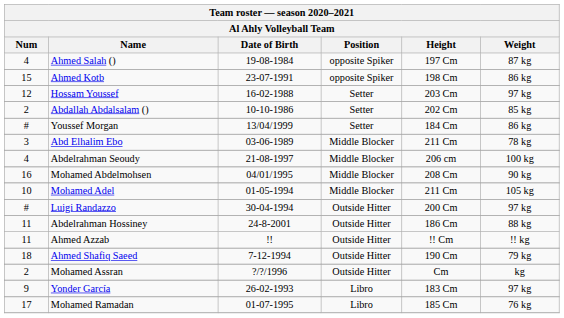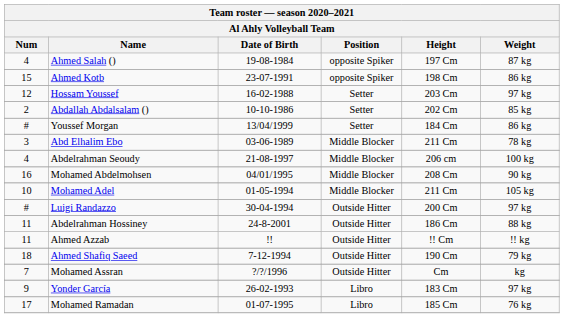 <table class="wikitable sortable" style="font-size:100%; text-align:center;">
 <tr>
 <th colspan=6>Team roster — season 2020–2021</th>
 </tr>
 <tr>
 <th colspan=6>Al Ahly Volleyball Team</th>
 </tr>
 <tr>
 <th style="width:5em">Num</th>
 <th style="width:23em">Name</th>
 <th style="width:13em">Date of Birth</th>
 <th style="width:10em">Position</th>
 <th style="width:10em">Height</th>
 <th style="width:10em">Weight</th>
 </tr>
 <tr>
 <td>4</td>
 <td align=left> <a href='#'>Ahmed Salah</a> ()</td>
 <td>19-08-1984</td>
 <td>opposite Spiker</td>
 <td>197 Cm</td>
 <td>87 kg</td>
 </tr>
 <tr>
 </tr>
 <tr>
 <td>15</td>
 <td align=left> <a href='#'>Ahmed Kotb</a></td>
 <td>23-07-1991</td>
 <td>opposite Spiker</td>
 <td>198 Cm</td>
 <td>86 kg</td>
 </tr>
 <tr>
 </tr>
 <tr>
 <td>12</td>
 <td align=left> <a href='#'>Hossam Youssef</a></td>
 <td>16-02-1988</td>
 <td>Setter</td>
 <td>203 Cm</td>
 <td>97 kg</td>
 </tr>
 <tr>
 </tr>
 <tr>
 <td>2</td>
 <td align=left> <a href='#'>Abdallah Abdalsalam</a> ()</td>
 <td>10-10-1986</td>
 <td>Setter</td>
 <td>202 Cm</td>
 <td>85 kg</td>
 </tr>
 <tr>
 </tr>
 <tr>
 <td>#</td>
 <td align=left> Youssef Morgan</td>
 <td>13/04/1999</td>
 <td>Setter</td>
 <td>184 Cm</td>
 <td>86 kg</td>
 </tr>
 <tr>
 </tr>
 <tr>
 <td>3</td>
 <td align=left> <a href='#'>Abd Elhalim Ebo</a></td>
 <td>03-06-1989</td>
 <td>Middle Blocker</td>
 <td>211 Cm</td>
 <td>78 kg</td>
 </tr>
 <tr>
 </tr>
 <tr>
 <td>4</td>
 <td align=left> Abdelrahman Seoudy</td>
 <td>21-08-1997</td>
 <td>Middle Blocker</td>
 <td>206 cm</td>
 <td>100 kg</td>
 </tr>
 <tr>
 </tr>
 <tr>
 <td>16</td>
 <td align=left> Mohamed Abdelmohsen</td>
 <td>04/01/1995</td>
 <td>Middle Blocker</td>
 <td>208 Cm</td>
 <td>90 kg</td>
 </tr>
 <tr>
 </tr>
 <tr>
 <td>10</td>
 <td align=left> <a href='#'>Mohamed Adel</a></td>
 <td>01-05-1994</td>
 <td>Middle Blocker</td>
 <td>211 Cm</td>
 <td>105 kg</td>
 </tr>
 <tr>
 </tr>
 <tr>
 <td>#</td>
 <td align=left><a href='#'>Luigi Randazzo</a></td>
 <td>30-04-1994</td>
 <td>Outside Hitter</td>
 <td>200 Cm</td>
 <td>97 kg</td>
 </tr>
 <tr>
 </tr>
 <tr>
 <td>11</td>
 <td align=left> Abdelrahman Hossiney</td>
 <td>24-8-2001</td>
 <td>Outside Hitter</td>
 <td>186 Cm</td>
 <td>88 kg</td>
 </tr>
 <tr>
 <td>11</td>
 <td align=left> Ahmed Azzab</td>
 <td>!!</td>
 <td>Outside Hitter</td>
 <td>!! Cm</td>
 <td>!! kg</td>
 </tr>
 <tr>
 </tr>
 <tr>
 </tr>
 <tr>
 <td>18</td>
 <td align=left> <a href='#'>Ahmed Shafiq Saeed</a></td>
 <td>7-12-1994</td>
 <td>Outside Hitter</td>
 <td>190 Cm</td>
 <td>79 kg</td>
 </tr>
 <tr>
 </tr>
 <tr>
-<td>2</td>
+<td>7</td>
 <td align=left> Mohamed Assran</td>
 <td>?/?/1996</td>
 <td>Outside Hitter</td>
 <td>Cm</td>
 <td>kg</td>
 </tr>
 <tr>
 </tr>
 <tr>
 <td>9</td>
 <td align=left> <a href='#'>Yonder García</a></td>
 <td>26-02-1993</td>
 <td>Libro</td>
 <td>183 Cm</td>
 <td>97 kg</td>
 </tr>
 <tr>
 </tr>
 <tr>
 <td>17</td>
 <td align=left> Mohamed Ramadan</td>
 <td>01-07-1995</td>
 <td>Libro</td>
 <td>185 Cm</td>
 <td>76 kg</td>
 </tr>
 <tr>
 </tr>
 </table>
